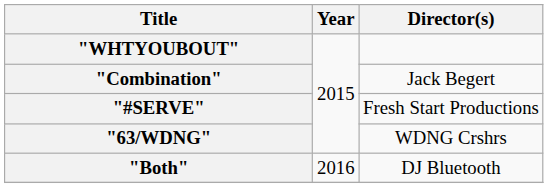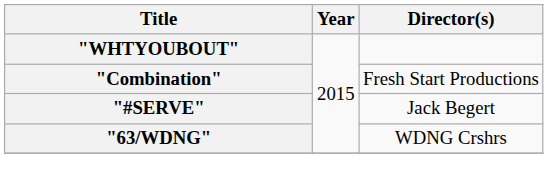 <table class="wikitable plainrowheaders" style="text-align:center;">
 <tr>
 <th scope="col" style="width:16em;">Title</th>
 <th scope="col">Year</th>
 <th scope="col">Director(s)</th>
 </tr>
 <tr>
 <th scope="row">"WHTYOUBOUT"</th>
 <td rowspan="4">2015</td>
 <td></td>
 </tr>
 <tr>
 <th scope="row">"Combination"</th>
-<td>Jack Begert</td>
+<td>Fresh Start Productions</td>
 </tr>
 <tr>
 <th scope="row">"#SERVE"</th>
-<td>Fresh Start Productions</td>
+<td>Jack Begert</td>
 </tr>
 <tr>
 <th scope="row">"63/WDNG"<br></th>
 <td>WDNG Crshrs</td>
 </tr>
 <tr>
-<th scope="row">"Both"<br></th>
-<td rowspan="1">2016</td>
-<td>DJ Bluetooth</td>
-</tr>
-<tr>
 </tr>
 </table>
